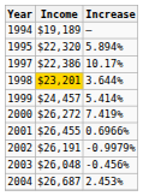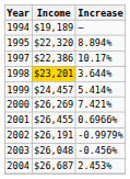 <table class="wikitable">
 <tr>
 <th>Year</th>
 <th>Income</th>
 <th>Increase</th>
 </tr>
 <tr>
 <td>1994</td>
 <td>$19,189</td>
 <td>—</td>
 </tr>
 <tr>
 <td>1995</td>
 <td>$22,320</td>
-<td>5.894%</td>
+<td>8.894%</td>
 </tr>
 <tr>
 <td>1997</td>
 <td>$22,386</td>
 <td>10.17%</td>
 </tr>
 <tr>
 <td>1998</td>
 <td style="background: gold;">$23,201</td>
 <td>3.644%</td>
 </tr>
 <tr>
 <td>1999</td>
 <td>$24,457</td>
 <td>5.414%</td>
 </tr>
 <tr>
 <td>2000</td>
-<td>$26,272</td>
-<td>7.419%</td>
+<td>$26,269</td>
+<td>7.421%</td>
 </tr>
 <tr>
 <td>2001</td>
 <td>$26,455</td>
 <td>0.6966%</td>
 </tr>
 <tr>
 <td>2002</td>
 <td>$26,191</td>
 <td>-0.9979%</td>
 </tr>
 <tr>
 <td>2003</td>
 <td>$26,048</td>
 <td>-0.456%</td>
 </tr>
 <tr>
 <td>2004</td>
 <td>$26,687</td>
 <td>2.453%</td>
 </tr>
 <tr>
 </tr>
 </table>
